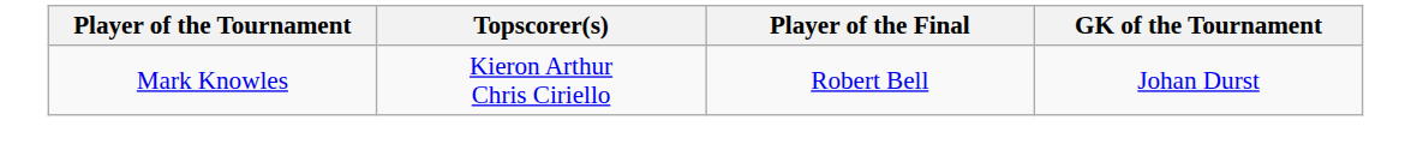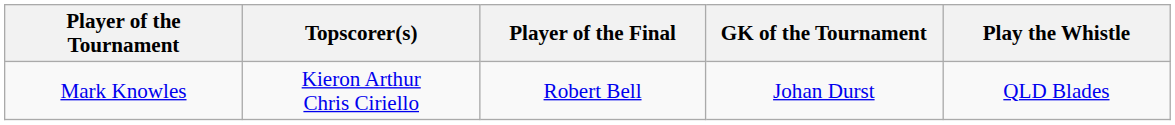 <table class=wikitable style="text-align:center; margin:auto">
 <tr>
 <th style="width: 200px;">Player of the Tournament</th>
 <th style="width: 200px;">Topscorer(s)</th>
 <th style="width: 200px;">Player of the Final</th>
 <th style="width: 200px;">GK of the Tournament</th>
+<th style="width: 200px;">Play the Whistle</th>
 </tr>
 <tr>
 <td> <a href='#'>Mark Knowles</a></td>
 <td> <a href='#'>Kieron Arthur</a><br> <a href='#'>Chris Ciriello</a></td>
 <td> <a href='#'>Robert Bell</a></td>
 <td> <a href='#'>Johan Durst</a></td>
+<td> <a href='#'>QLD Blades</a></td>
 </tr>
 </table>
